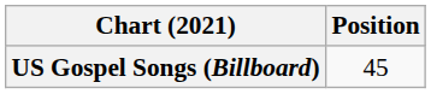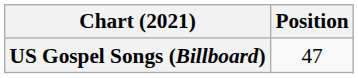 <table class="wikitable plainrowheaders" style="text-align:center">
 <tr>
 <th scope="col">Chart (2021)</th>
 <th scope="col">Position</th>
 </tr>
 <tr>
 <th scope="row">US Gospel Songs (<em>Billboard</em>)</th>
-<td>45</td>
+<td>47</td>
 </tr>
 </table>
